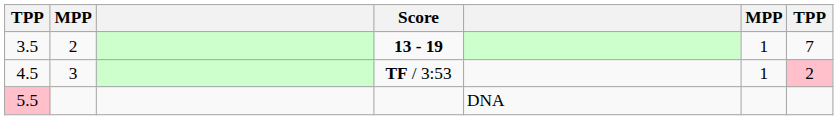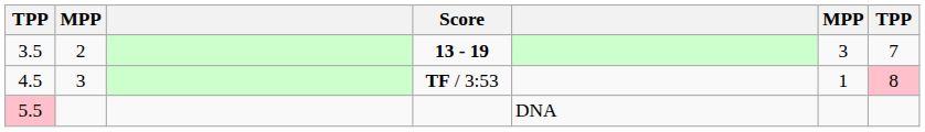 <table class="wikitable" style="text-align: center;" |>
 <tr>
 <th width="35">TPP</th>
 <th width="35">MPP</th>
 <th width="250"></th>
 <th width="75">Score</th>
 <th width="250"></th>
 <th width="35">MPP</th>
 <th width="35">TPP</th>
 </tr>
 <tr>
 <td>3.5</td>
 <td>2</td>
 <td style="text-align:left;" bgcolor="ccffcc"></td>
 <td><strong>13 - 19</strong></td>
 <td style="text-align:left;" bgcolor="ccffcc"><strong></strong></td>
-<td>1</td>
+<td>3</td>
 <td>7</td>
 </tr>
 <tr>
 <td>4.5</td>
 <td>3</td>
 <td style="text-align:left;" bgcolor="ccffcc"><strong></strong></td>
 <td><strong>TF</strong> / 3:53</td>
 <td style="text-align:left;"></td>
 <td>1</td>
-<td bgcolor=pink>2</td>
+<td bgcolor=pink>8</td>
 </tr>
 <tr>
 <td bgcolor=pink>5.5</td>
 <td></td>
 <td style="text-align:left;"></td>
 <td></td>
 <td style="text-align:left;">DNA</td>
 <td></td>
 <td></td>
 </tr>
 </table>
